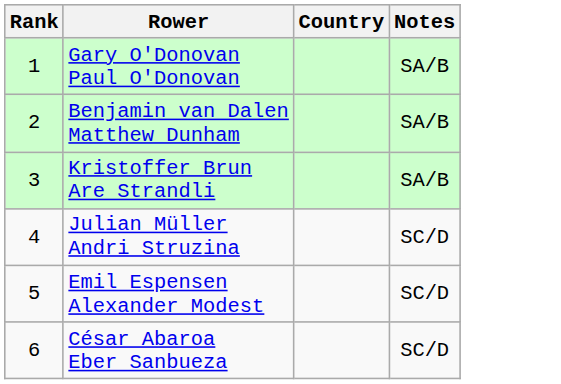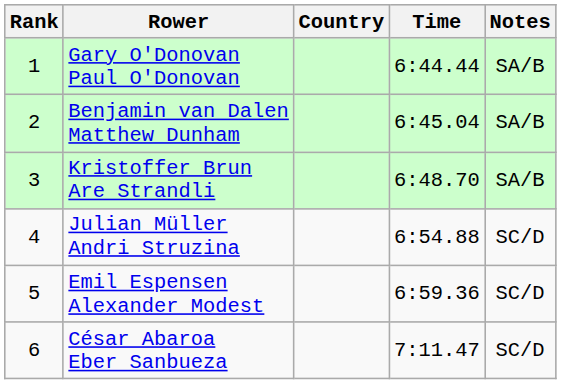 <table class="wikitable" style="text-align:center">
 <tr>
 <th>Rank</th>
 <th>Rower</th>
 <th>Country</th>
+<th>Time</th>
 <th>Notes</th>
 </tr>
 <tr bgcolor=ccffcc>
 <td>1</td>
 <td align="left"><a href='#'>Gary O'Donovan</a><br><a href='#'>Paul O'Donovan</a></td>
 <td align="left"></td>
+<td>6:44.44</td>
 <td>SA/B</td>
 </tr>
 <tr bgcolor=ccffcc>
 <td>2</td>
 <td align="left"><a href='#'>Benjamin van Dalen</a><br><a href='#'>Matthew Dunham</a></td>
 <td align="left"></td>
+<td>6:45.04</td>
 <td>SA/B</td>
 </tr>
 <tr bgcolor=ccffcc>
 <td>3</td>
 <td align="left"><a href='#'>Kristoffer Brun</a><br><a href='#'>Are Strandli</a></td>
 <td align="left"></td>
+<td>6:48.70</td>
 <td>SA/B</td>
 </tr>
 <tr>
 <td>4</td>
 <td align="left"><a href='#'>Julian Müller</a><br><a href='#'>Andri Struzina</a></td>
 <td align="left"></td>
+<td>6:54.88</td>
 <td>SC/D</td>
 </tr>
 <tr>
 <td>5</td>
 <td align="left"><a href='#'>Emil Espensen</a><br><a href='#'>Alexander Modest</a></td>
 <td align="left"></td>
+<td>6:59.36</td>
 <td>SC/D</td>
 </tr>
 <tr>
 <td>6</td>
 <td align="left"><a href='#'>César Abaroa</a><br><a href='#'>Eber Sanbueza</a></td>
 <td align="left"></td>
+<td>7:11.47</td>
 <td>SC/D</td>
 </tr>
 </table>
